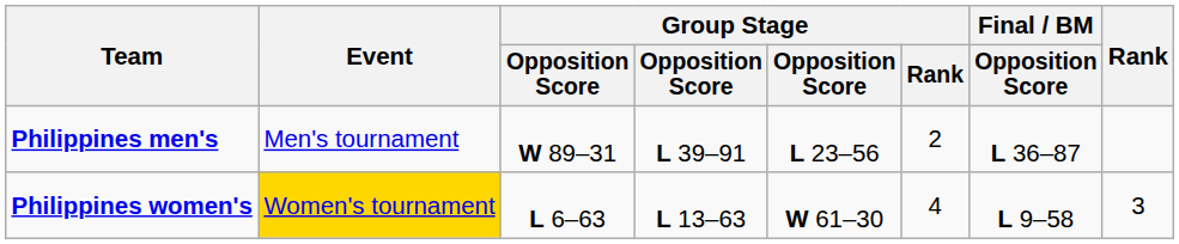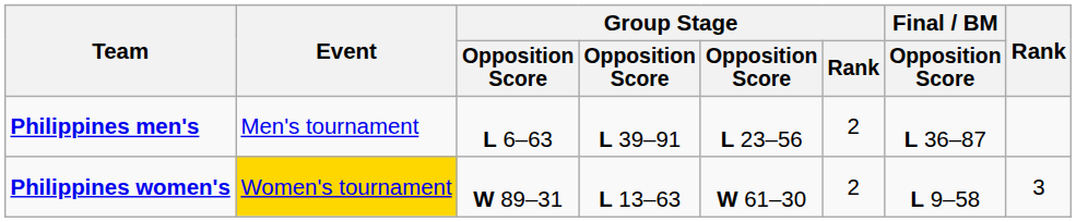 <table class="wikitable" style="font-size:90%">
 <tr>
 <th rowspan=2>Team</th>
 <th rowspan=2>Event</th>
 <th colspan=4>Group Stage</th>
 <th>Final / BM</th>
 <th rowspan=2>Rank</th>
 </tr>
 <tr style="font-size:95%">
 <th>Opposition<br>Score</th>
 <th>Opposition<br>Score</th>
 <th>Opposition<br>Score</th>
 <th>Rank</th>
 <th>Opposition<br>Score</th>
 </tr>
 <tr align=center>
 <td align=left><strong><a href='#'>Philippines men's</a></strong></td>
 <td align=left><a href='#'>Men's tournament</a></td>
-<td> <br> <strong>W</strong> 89–31</td>
+<td> <br> <strong>L</strong> 6–63</td>
 <td> <br> <strong>L</strong> 39–91</td>
 <td> <br> <strong>L</strong> 23–56</td>
 <td>2</td>
 <td> <br> <strong>L</strong> 36–87</td>
 <td></td>
 </tr>
 <tr align=center>
 <td align=left><strong><a href='#'>Philippines women's</a></strong></td>
 <td align=left style="background: gold;"><a href='#'>Women's tournament</a></td>
-<td> <br> <strong>L</strong> 6–63</td>
+<td> <br> <strong>W</strong> 89–31</td>
 <td> <br> <strong>L</strong> 13–63</td>
 <td> <br> <strong>W</strong> 61–30</td>
-<td>4</td>
+<td>2</td>
 <td> <br> <strong>L</strong> 9–58</td>
 <td>3</td>
 </tr>
 </table>
